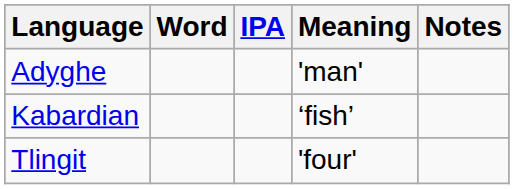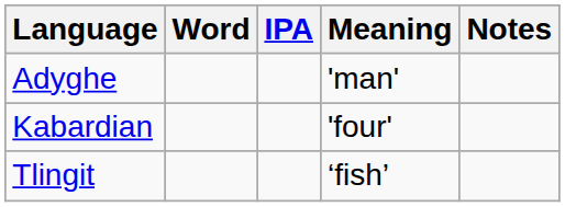 <table class="wikitable">
 <tr>
 <th colspan="2">Language</th>
 <th>Word</th>
 <th><a href='#'>IPA</a></th>
 <th>Meaning</th>
 <th>Notes</th>
 </tr>
 <tr>
 <td colspan="2"><a href='#'>Adyghe</a></td>
 <td></td>
 <td></td>
 <td>'man'</td>
 <td></td>
 </tr>
 <tr>
 <td colspan="2"><a href='#'>Kabardian</a></td>
 <td></td>
 <td></td>
-<td>‘fish’</td>
+<td>'four'</td>
 <td></td>
 </tr>
 <tr>
 <td colspan="2"><a href='#'>Tlingit</a></td>
 <td></td>
 <td></td>
-<td>'four'</td>
+<td>‘fish’</td>
 <td></td>
 </tr>
 </table>
